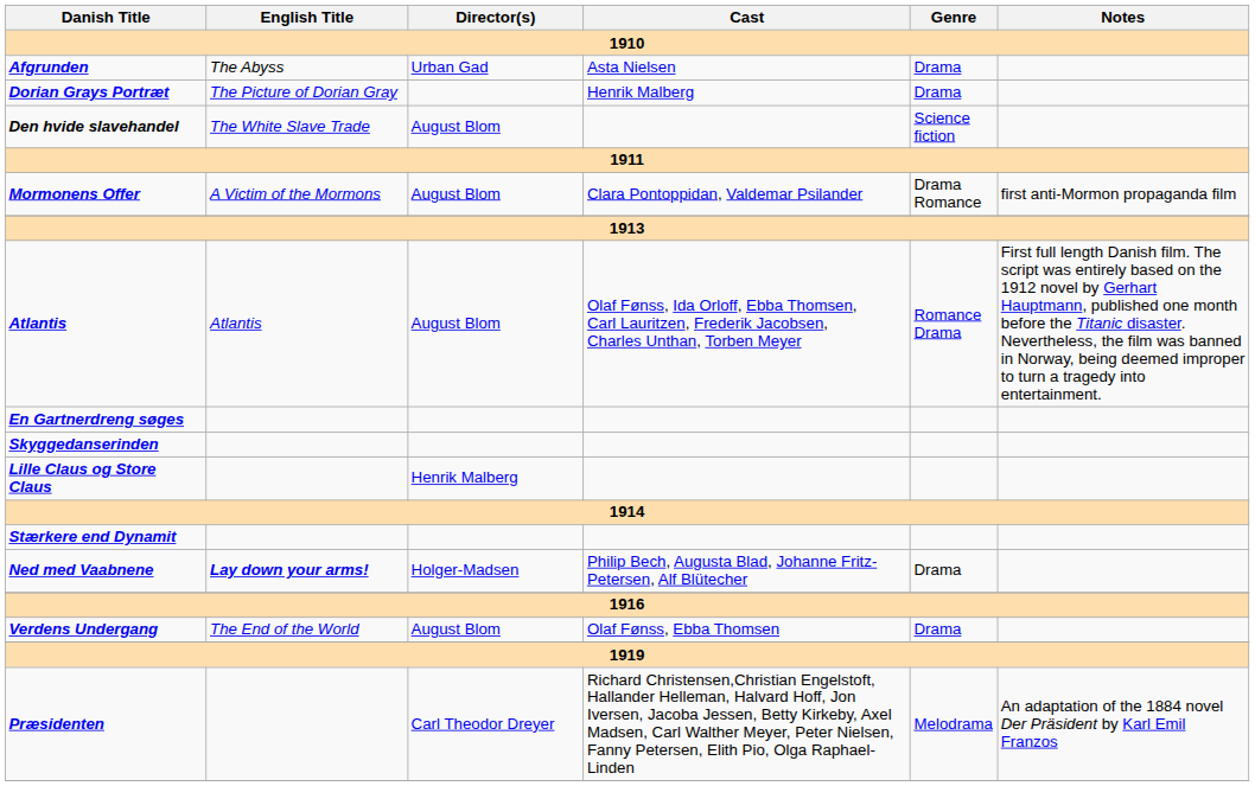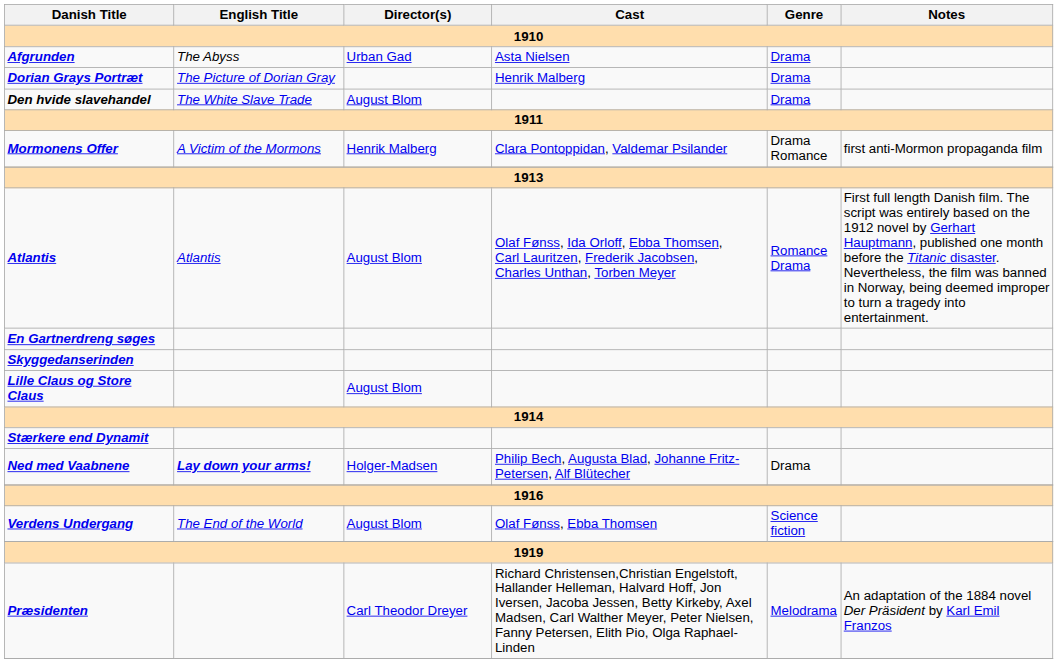 <table class="wikitable" width= "100%">
 <tr>
 <th width=16%>Danish Title</th>
 <th width=16%>English Title</th>
 <th width=14%>Director(s)</th>
 <th width=26%>Cast</th>
 <th width=6%>Genre</th>
 <th width=20%>Notes</th>
 </tr>
 <tr>
 <td colspan="7" style="text-align:center; background:#ffdead;"><strong>1910</strong></td>
 </tr>
 <tr>
 <td><strong><em><a href='#'>Afgrunden</a></em></strong></td>
 <td><em>The Abyss</em></td>
 <td><a href='#'>Urban Gad</a></td>
 <td><a href='#'>Asta Nielsen</a></td>
 <td><a href='#'>Drama</a></td>
 <td></td>
 </tr>
 <tr>
 <td><strong><em><a href='#'>Dorian Grays Portræt</a></em></strong></td>
 <td><em><a href='#'>The Picture of Dorian Gray</a></em></td>
 <td></td>
 <td><a href='#'>Henrik Malberg</a></td>
 <td><a href='#'>Drama</a></td>
 <td></td>
 </tr>
 <tr>
 <td><strong><em>Den hvide slavehandel</em></strong></td>
 <td><em><a href='#'>The White Slave Trade</a></em></td>
 <td><a href='#'>August Blom</a></td>
 <td></td>
-<td><a href='#'>Science fiction</a></td>
+<td><a href='#'>Drama</a></td>
 <td></td>
 </tr>
 <tr>
 <td colspan="7" style="text-align:center; background:#ffdead;"><strong>1911</strong></td>
 </tr>
 <tr>
 <td><strong><em><a href='#'>Mormonens Offer</a></em></strong></td>
 <td><em><a href='#'>A Victim of the Mormons</a></em></td>
-<td><a href='#'>August Blom</a></td>
+<td><a href='#'>Henrik Malberg</a></td>
 <td><a href='#'>Clara Pontoppidan</a>, <a href='#'>Valdemar Psilander</a></td>
 <td>Drama<br>Romance</td>
 <td>first anti-Mormon propaganda film</td>
 </tr>
 <tr>
 </tr>
 <tr>
 <td colspan="7" style="text-align:center; background:#ffdead;"><strong>1913</strong></td>
 </tr>
 <tr>
 <td><strong><em><a href='#'>Atlantis</a></em></strong></td>
 <td><em><a href='#'>Atlantis</a></em></td>
 <td><a href='#'>August Blom</a></td>
 <td><a href='#'>Olaf Fønss</a>, <a href='#'>Ida Orloff</a>, <a href='#'>Ebba Thomsen</a>,<br><a href='#'>Carl Lauritzen</a>, <a href='#'>Frederik Jacobsen</a>, <br><a href='#'>Charles Unthan</a>, <a href='#'>Torben Meyer</a></td>
 <td><a href='#'>Romance</a> <a href='#'>Drama</a></td>
 <td>First full length Danish film.  The script was entirely based on the 1912 novel by <a href='#'>Gerhart Hauptmann</a>, published one month before the <a href='#'><em>Titanic</em> disaster</a>. Nevertheless, the film was banned in Norway, being deemed improper to turn a tragedy into entertainment.</td>
 </tr>
 <tr>
 <td><strong><em><a href='#'>En Gartnerdreng søges</a></em></strong></td>
 <td></td>
 <td></td>
 <td></td>
 <td></td>
 <td></td>
 </tr>
 <tr>
 <td><strong><em><a href='#'>Skyggedanserinden</a></em></strong></td>
 <td></td>
 <td></td>
 <td></td>
 <td></td>
 <td></td>
 </tr>
 <tr>
 <td><strong><em><a href='#'>Lille Claus og Store Claus</a></em></strong></td>
 <td></td>
-<td><a href='#'>Henrik Malberg</a></td>
+<td><a href='#'>August Blom</a></td>
 <td></td>
 <td></td>
 <td></td>
 </tr>
 <tr>
 <td colspan="7" style="text-align:center; background:#ffdead;"><strong>1914</strong></td>
 </tr>
 <tr>
 <td><strong><em><a href='#'>Stærkere end Dynamit</a></em></strong></td>
 <td></td>
 <td></td>
 <td></td>
 <td></td>
 <td></td>
 </tr>
 <tr>
 <td><strong><em><a href='#'>Ned med Vaabnene</a></em></strong></td>
 <td><strong><em><a href='#'>Lay down your arms!</a></em></strong></td>
 <td><a href='#'>Holger-Madsen</a></td>
 <td><a href='#'>Philip Bech</a>, <a href='#'>Augusta Blad</a>, <a href='#'>Johanne Fritz-Petersen</a>, <a href='#'>Alf Blütecher</a></td>
 <td>Drama</td>
 <td></td>
 </tr>
 <tr>
 </tr>
 <tr>
 <td colspan="7" style="text-align:center; background:#ffdead;"><strong>1916</strong></td>
 </tr>
 <tr>
 <td><strong><em><a href='#'>Verdens Undergang</a></em></strong></td>
 <td><em><a href='#'>The End of the World</a></em></td>
 <td><a href='#'>August Blom</a></td>
 <td><a href='#'>Olaf Fønss</a>, <a href='#'>Ebba Thomsen</a></td>
-<td><a href='#'>Drama</a></td>
+<td><a href='#'>Science fiction</a></td>
 <td></td>
 </tr>
 <tr>
 </tr>
 <tr>
 </tr>
 <tr>
 <td colspan="7" style="text-align:center; background:#ffdead;"><strong>1919</strong></td>
 </tr>
 <tr>
 <td><strong><em><a href='#'>Præsidenten</a></em></strong></td>
 <td></td>
 <td><a href='#'>Carl Theodor Dreyer</a></td>
 <td>Richard Christensen,Christian Engelstoft, Hallander Helleman, Halvard Hoff, Jon Iversen,  Jacoba Jessen, Betty Kirkeby, Axel Madsen, Carl Walther Meyer, Peter Nielsen, Fanny Petersen, Elith Pio, Olga Raphael-Linden</td>
 <td><a href='#'>Melodrama</a></td>
 <td>An adaptation of the 1884 novel <em>Der Präsident</em> by <a href='#'>Karl Emil Franzos</a></td>
 </tr>
 <tr>
 </tr>
 </table>
